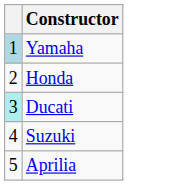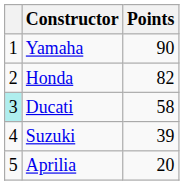 <table class="wikitable" style="font-size: 95%;">
 <tr>
 <th></th>
 <th>Constructor</th>
+<th>Points</th>
 </tr>
 <tr>
-<td align=center style="background: lightblue;">1</td>
+<td align=center>1</td>
 <td> <a href='#'>Yamaha</a></td>
+<td align=right>90</td>
 </tr>
 <tr>
 <td align=center>2</td>
 <td> <a href='#'>Honda</a></td>
+<td align=right>82</td>
 </tr>
 <tr>
 <td align=center style="background: paleturquoise;">3</td>
 <td> <a href='#'>Ducati</a></td>
+<td align=right>58</td>
 </tr>
 <tr>
 <td align=center>4</td>
 <td> <a href='#'>Suzuki</a></td>
+<td align=right>39</td>
 </tr>
 <tr>
 <td align=center>5</td>
 <td> <a href='#'>Aprilia</a></td>
+<td align=right>20</td>
 </tr>
 </table>
